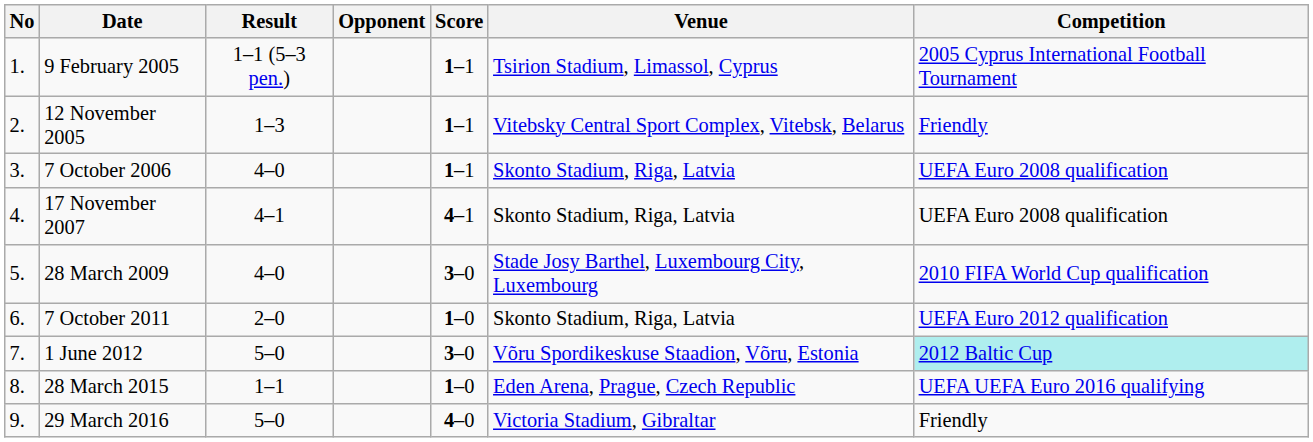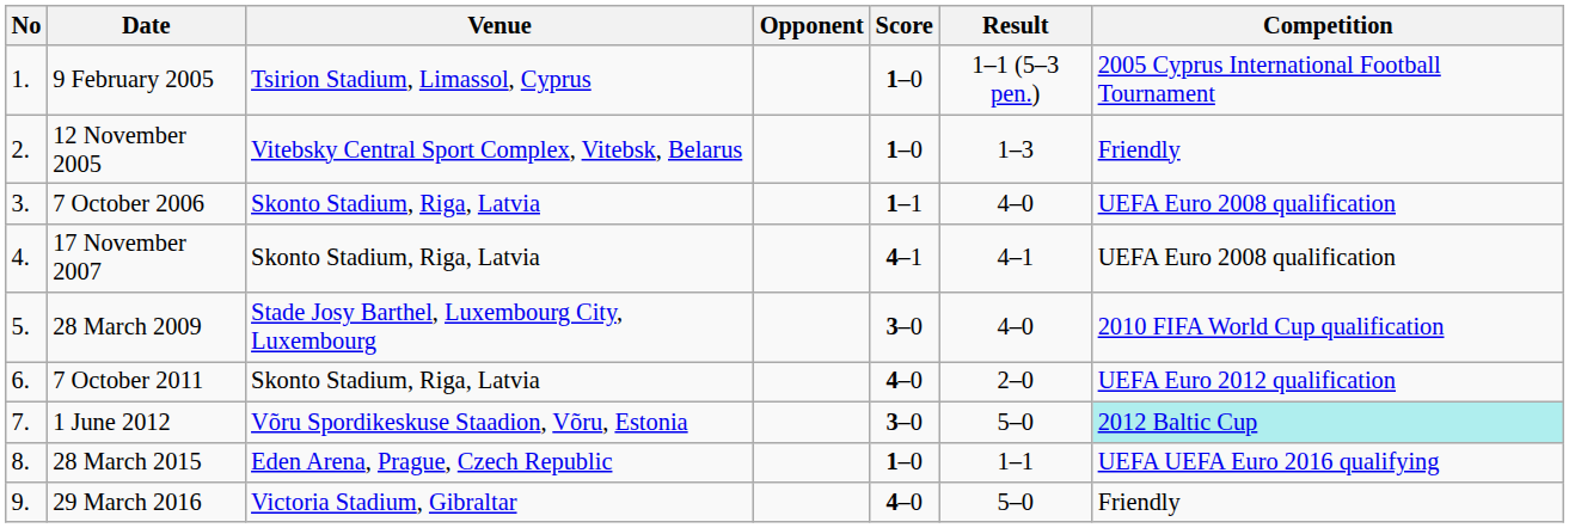 <table class="wikitable" style="font-size:85%;">
 <tr>
 <th>No</th>
 <th>Date</th>
-<th>Result</th>
+<th>Venue</th>
 <th>Opponent</th>
 <th>Score</th>
-<th>Venue</th>
+<th>Result</th>
 <th>Competition</th>
 </tr>
 <tr>
 <td>1.</td>
 <td>9 February 2005</td>
+<td><a href='#'>Tsirion Stadium</a>, <a href='#'>Limassol</a>, <a href='#'>Cyprus</a></td>
+<td></td>
+<td align=center><strong>1</strong>–0</td>
 <td align=center>1–1 (5–3 <a href='#'>pen.</a>)</td>
-<td></td>
-<td align=center><strong>1</strong>–1</td>
-<td><a href='#'>Tsirion Stadium</a>, <a href='#'>Limassol</a>, <a href='#'>Cyprus</a></td>
 <td><a href='#'>2005 Cyprus International Football Tournament</a></td>
 </tr>
 <tr>
 <td>2.</td>
 <td>12 November 2005</td>
+<td><a href='#'>Vitebsky Central Sport Complex</a>, <a href='#'>Vitebsk</a>, <a href='#'>Belarus</a></td>
+<td></td>
+<td align=center><strong>1</strong>–0</td>
 <td align=center>1–3</td>
-<td></td>
-<td align=center><strong>1</strong>–1</td>
-<td><a href='#'>Vitebsky Central Sport Complex</a>, <a href='#'>Vitebsk</a>, <a href='#'>Belarus</a></td>
 <td><a href='#'>Friendly</a></td>
 </tr>
 <tr>
 <td>3.</td>
 <td>7 October 2006</td>
-<td align=center>4–0</td>
+<td><a href='#'>Skonto Stadium</a>, <a href='#'>Riga</a>, <a href='#'>Latvia</a></td>
 <td></td>
 <td align=center><strong>1</strong>–1</td>
-<td><a href='#'>Skonto Stadium</a>, <a href='#'>Riga</a>, <a href='#'>Latvia</a></td>
+<td align=center>4–0</td>
 <td><a href='#'>UEFA Euro 2008 qualification</a></td>
 </tr>
 <tr>
 <td>4.</td>
 <td>17 November 2007</td>
-<td align=center>4–1</td>
+<td>Skonto Stadium, Riga, Latvia</td>
 <td></td>
 <td align=center><strong>4</strong>–1</td>
-<td>Skonto Stadium, Riga, Latvia</td>
+<td align=center>4–1</td>
 <td>UEFA Euro 2008 qualification</td>
 </tr>
 <tr>
 <td>5.</td>
 <td>28 March 2009</td>
-<td align=center>4–0</td>
+<td><a href='#'>Stade Josy Barthel</a>, <a href='#'>Luxembourg City</a>, <a href='#'>Luxembourg</a></td>
 <td></td>
 <td align=center><strong>3</strong>–0</td>
-<td><a href='#'>Stade Josy Barthel</a>, <a href='#'>Luxembourg City</a>, <a href='#'>Luxembourg</a></td>
+<td align=center>4–0</td>
 <td><a href='#'>2010 FIFA World Cup qualification</a></td>
 </tr>
 <tr>
 <td>6.</td>
 <td>7 October 2011</td>
+<td>Skonto Stadium, Riga, Latvia</td>
+<td></td>
+<td align=center><strong>4</strong>–0</td>
 <td align=center>2–0</td>
-<td></td>
-<td align=center><strong>1</strong>–0</td>
-<td>Skonto Stadium, Riga, Latvia</td>
 <td><a href='#'>UEFA Euro 2012 qualification</a></td>
 </tr>
 <tr>
 <td>7.</td>
 <td>1 June 2012</td>
-<td align=center>5–0</td>
+<td><a href='#'>Võru Spordikeskuse Staadion</a>, <a href='#'>Võru</a>, <a href='#'>Estonia</a></td>
 <td></td>
 <td align=center><strong>3</strong>–0</td>
-<td><a href='#'>Võru Spordikeskuse Staadion</a>, <a href='#'>Võru</a>, <a href='#'>Estonia</a></td>
+<td align=center>5–0</td>
 <td style="background: paleturquoise;"><a href='#'>2012 Baltic Cup</a></td>
 </tr>
 <tr>
 <td>8.</td>
 <td>28 March 2015</td>
-<td align=center>1–1</td>
+<td><a href='#'>Eden Arena</a>, <a href='#'>Prague</a>, <a href='#'>Czech Republic</a></td>
 <td></td>
 <td align=center><strong>1</strong>–0</td>
-<td><a href='#'>Eden Arena</a>, <a href='#'>Prague</a>, <a href='#'>Czech Republic</a></td>
+<td align=center>1–1</td>
 <td><a href='#'>UEFA UEFA Euro 2016 qualifying</a></td>
 </tr>
 <tr>
 <td>9.</td>
 <td>29 March 2016</td>
-<td align=center>5–0</td>
+<td><a href='#'>Victoria Stadium</a>, <a href='#'>Gibraltar</a></td>
 <td></td>
 <td align=center><strong>4</strong>–0</td>
-<td><a href='#'>Victoria Stadium</a>, <a href='#'>Gibraltar</a></td>
+<td align=center>5–0</td>
 <td>Friendly</td>
 </tr>
 </table>
